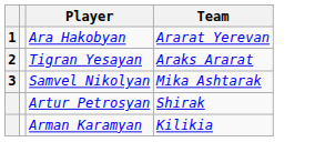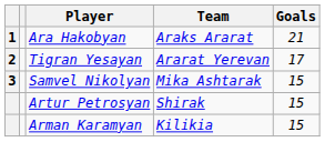 <table class="wikitable">
 <tr>
 <th></th>
 <th></th>
 <th>Player</th>
 <th>Team</th>
+<th>Goals</th>
 </tr>
 <tr !>
 <th>1</th>
 <td></td>
 <td><em><a href='#'>Ara Hakobyan</a></em></td>
-<td><em><a href='#'>Ararat Yerevan</a></em></td>
+<td><em><a href='#'>Araks Ararat</a></em></td>
+<td align=center><em>21</em></td>
 </tr>
 <tr !>
 <th>2</th>
 <td></td>
 <td><em><a href='#'>Tigran Yesayan</a></em></td>
-<td><em><a href='#'>Araks Ararat</a></em></td>
+<td><em><a href='#'>Ararat Yerevan</a></em></td>
+<td align=center><em>17</em></td>
 </tr>
 <tr !>
 <th>3</th>
 <td></td>
 <td><em><a href='#'>Samvel Nikolyan</a></em></td>
 <td><em><a href='#'>Mika Ashtarak</a></em></td>
+<td align=center><em>15</em></td>
 </tr>
 <tr !>
 <th></th>
 <td></td>
 <td><em><a href='#'>Artur Petrosyan</a></em></td>
 <td><em><a href='#'>Shirak</a></em></td>
+<td align=center><em>15</em></td>
 </tr>
 <tr !>
 <th></th>
 <td></td>
 <td><em><a href='#'>Arman Karamyan</a></em></td>
 <td><em><a href='#'>Kilikia</a></em></td>
+<td align=center><em>15</em></td>
 </tr>
 </table>
